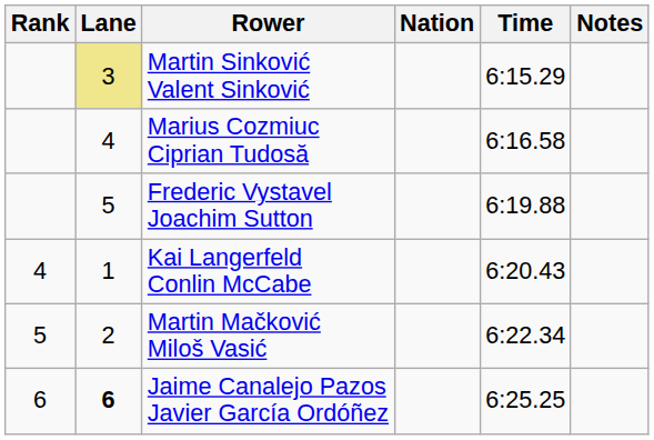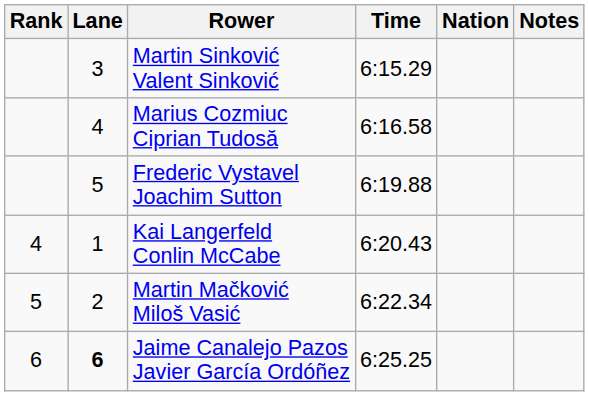 <table class="wikitable sortable" style="text-align:center">
 <tr>
 <th>Rank</th>
 <th>Lane</th>
 <th>Rower</th>
+<th>Time</th>
 <th>Nation</th>
-<th>Time</th>
 <th>Notes</th>
 </tr>
 <tr>
 <td></td>
-<td style="background: khaki;">3</td>
+<td>3</td>
 <td align="left"><a href='#'>Martin Sinković</a><br><a href='#'>Valent Sinković</a></td>
+<td>6:15.29</td>
 <td align="left"></td>
-<td>6:15.29</td>
 <td></td>
 </tr>
 <tr>
 <td></td>
 <td>4</td>
 <td align=left><a href='#'>Marius Cozmiuc</a><br><a href='#'>Ciprian Tudosă</a></td>
+<td>6:16.58</td>
 <td align=left></td>
-<td>6:16.58</td>
 <td></td>
 </tr>
 <tr>
 <td></td>
 <td>5</td>
 <td align="left"><a href='#'>Frederic Vystavel</a><br><a href='#'>Joachim Sutton</a></td>
+<td>6:19.88</td>
 <td align="left"></td>
-<td>6:19.88</td>
 <td></td>
 </tr>
 <tr>
 <td>4</td>
 <td>1</td>
 <td align="left"><a href='#'>Kai Langerfeld</a><br><a href='#'>Conlin McCabe</a></td>
+<td>6:20.43</td>
 <td align="left"></td>
-<td>6:20.43</td>
 <td></td>
 </tr>
 <tr>
 <td>5</td>
 <td>2</td>
 <td align=left><a href='#'>Martin Mačković</a><br><a href='#'>Miloš Vasić</a></td>
+<td>6:22.34</td>
 <td align=left></td>
-<td>6:22.34</td>
 <td></td>
 </tr>
 <tr>
 <td>6</td>
 <td><strong>6</strong></td>
 <td align=left><a href='#'>Jaime Canalejo Pazos</a><br><a href='#'>Javier García Ordóñez</a></td>
+<td>6:25.25</td>
 <td align=left></td>
-<td>6:25.25</td>
 <td></td>
 </tr>
 </table>
